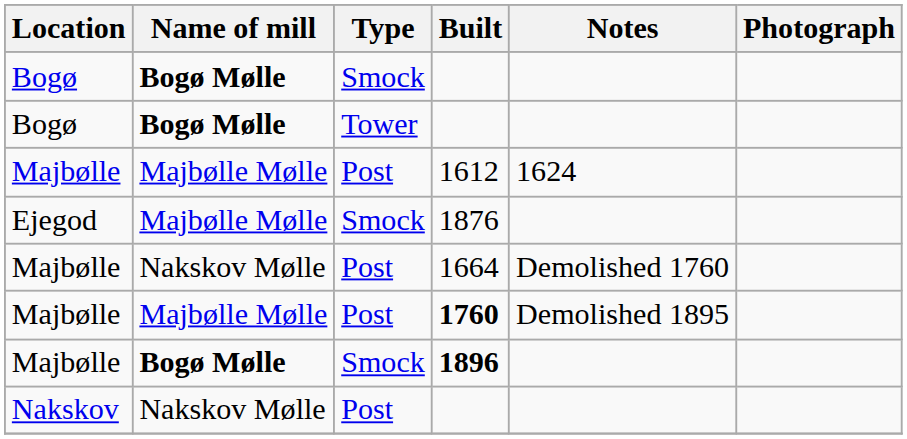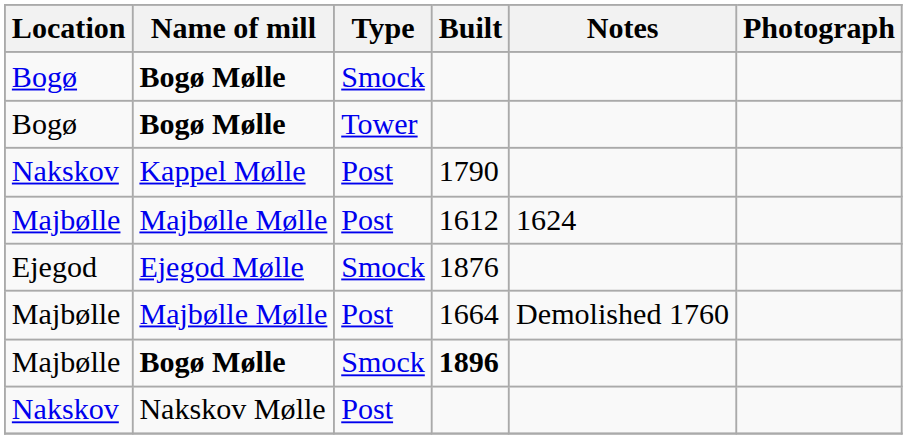 <table class="wikitable">
 <tr>
 <th>Location</th>
 <th>Name of mill</th>
 <th>Type</th>
 <th>Built</th>
 <th>Notes</th>
 <th>Photograph</th>
 </tr>
 <tr>
 <td><a href='#'>Bogø</a></td>
 <td><strong>Bogø Mølle</strong></td>
 <td><a href='#'>Smock</a></td>
 <td></td>
 <td></td>
 <td></td>
 </tr>
 <tr>
 <td>Bogø</td>
 <td><strong>Bogø Mølle</strong></td>
 <td><a href='#'>Tower</a></td>
 <td></td>
 <td></td>
 <td></td>
 </tr>
 <tr>
+<td><a href='#'>Nakskov</a></td>
+<td><a href='#'>Kappel Mølle</a></td>
+<td><a href='#'>Post</a></td>
+<td>1790</td>
+<td></td>
+<td></td>
+</tr>
+<tr>
 <td><a href='#'>Majbølle</a></td>
 <td><a href='#'>Majbølle Mølle</a></td>
 <td><a href='#'>Post</a></td>
 <td>1612</td>
 <td>1624</td>
 </tr>
 <tr>
 <td>Ejegod</td>
-<td><a href='#'>Majbølle Mølle</a></td>
+<td><a href='#'>Ejegod Mølle</a></td>
 <td><a href='#'>Smock</a></td>
 <td>1876</td>
 <td></td>
 <td></td>
 </tr>
 <tr>
 <td>Majbølle</td>
-<td>Nakskov Mølle</td>
+<td><a href='#'>Majbølle Mølle</a></td>
 <td><a href='#'>Post</a></td>
 <td>1664</td>
 <td>Demolished 1760</td>
-<td></td>
-</tr>
-<tr>
-<td>Majbølle</td>
-<td><a href='#'>Majbølle Mølle</a></td>
-<td><a href='#'>Post</a></td>
-<td><strong>1760</strong></td>
-<td>Demolished 1895</td>
 <td></td>
 </tr>
 <tr>
 <td>Majbølle</td>
 <td><strong>Bogø Mølle</strong></td>
 <td><a href='#'>Smock</a></td>
 <td><strong>1896</strong></td>
 <td></td>
 <td></td>
 </tr>
 <tr>
 <td><a href='#'>Nakskov</a></td>
 <td>Nakskov Mølle</td>
 <td><a href='#'>Post</a></td>
 <td></td>
 <td></td>
 <td></td>
 </tr>
 <tr>
 </tr>
 </table>
